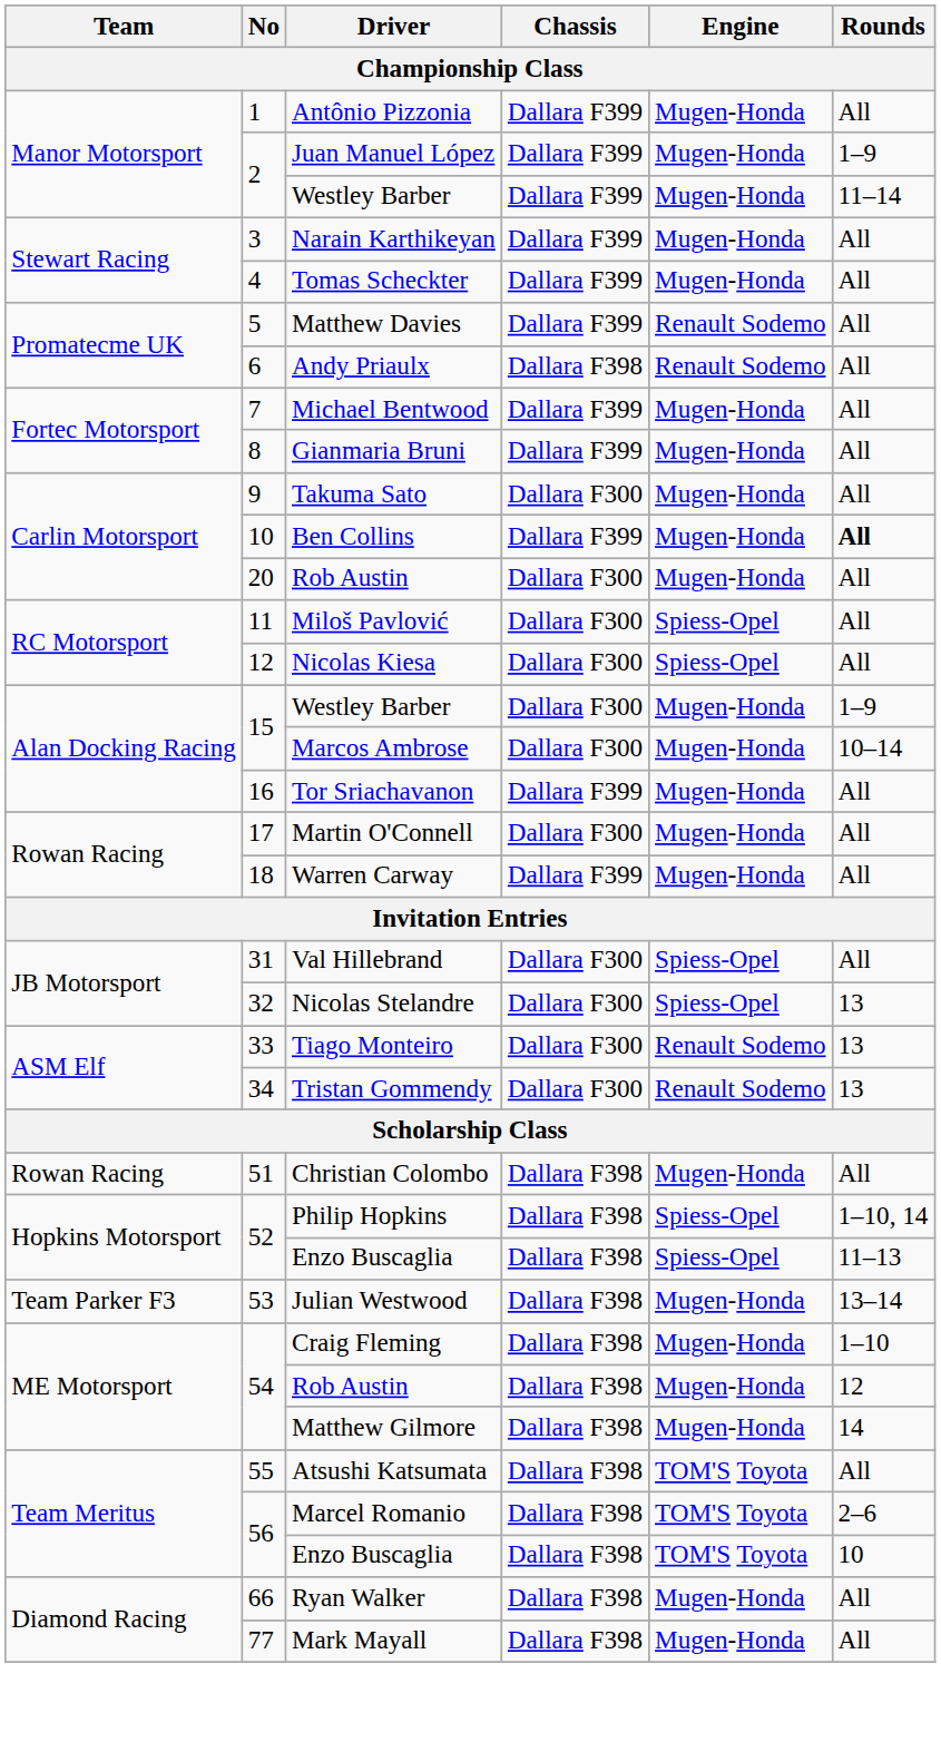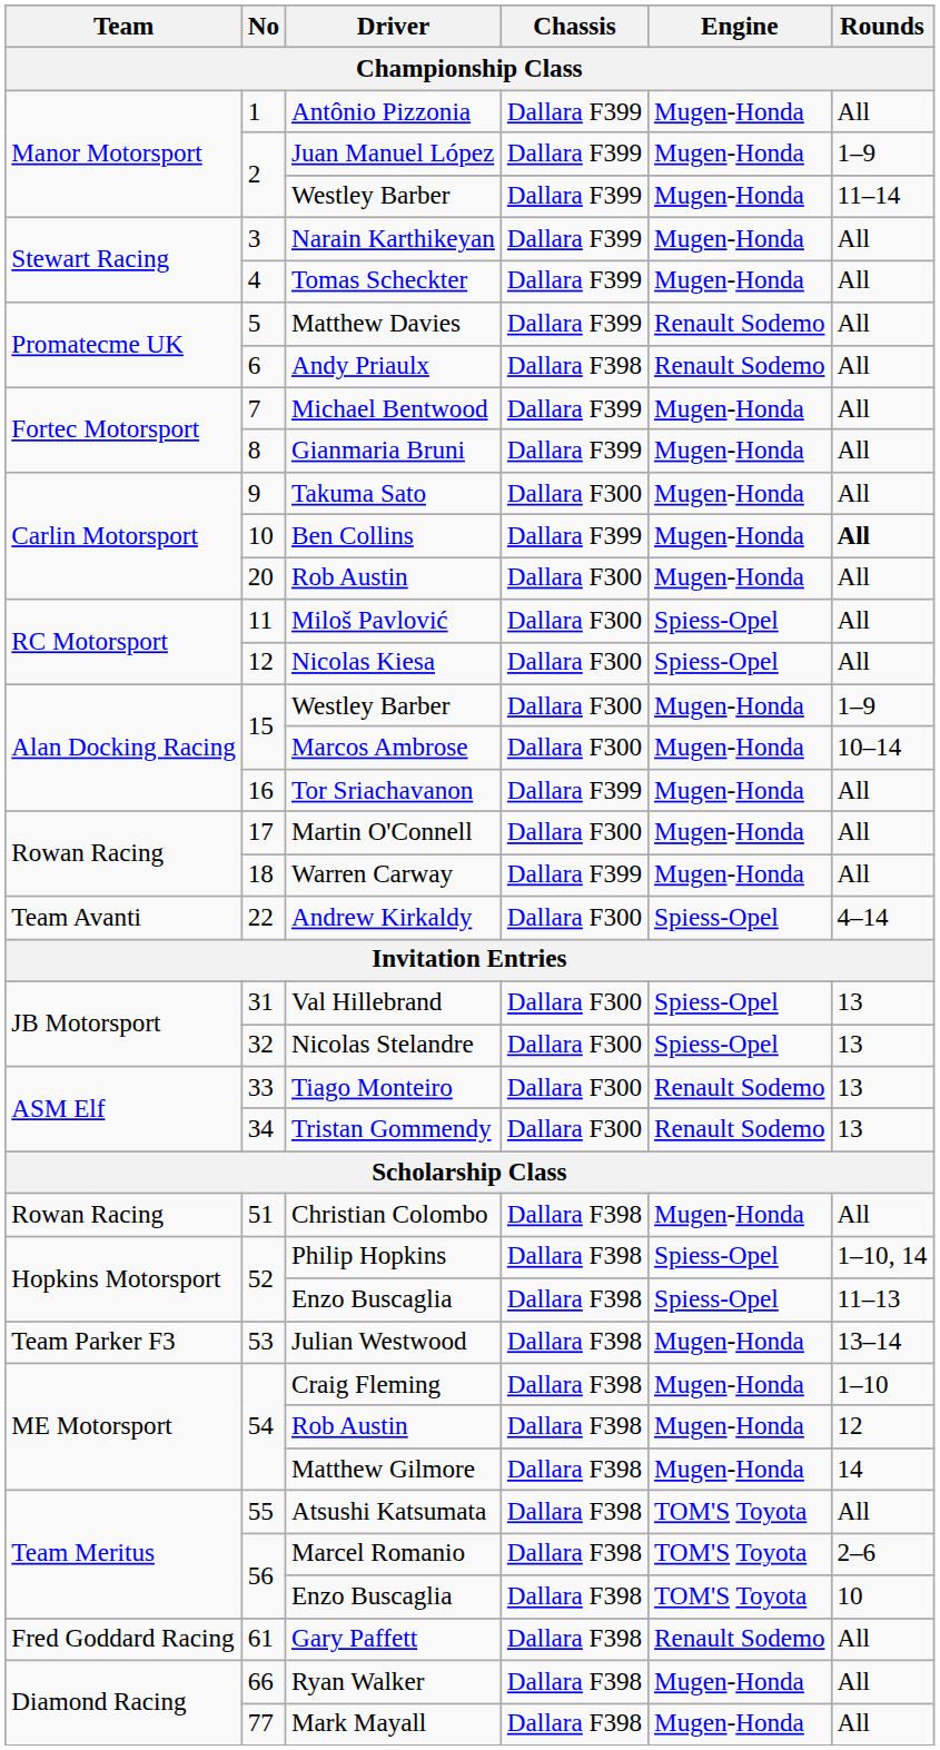 <table class="wikitable" style="font-size: 85%;">
 <tr>
 <th>Team</th>
 <th>No</th>
 <th>Driver</th>
 <th>Chassis</th>
 <th>Engine</th>
 <th>Rounds</th>
 </tr>
 <tr>
 <th colspan=6>Championship Class</th>
 </tr>
 <tr>
 <td rowspan=3> <a href='#'>Manor Motorsport</a></td>
 <td>1</td>
 <td> <a href='#'>Antônio Pizzonia</a></td>
 <td nowrap><a href='#'>Dallara</a> F399</td>
 <td><a href='#'>Mugen</a>-<a href='#'>Honda</a></td>
 <td>All</td>
 </tr>
 <tr>
 <td rowspan=2>2</td>
 <td nowrap> <a href='#'>Juan Manuel López</a></td>
 <td><a href='#'>Dallara</a> F399</td>
 <td><a href='#'>Mugen</a>-<a href='#'>Honda</a></td>
 <td>1–9</td>
 </tr>
 <tr>
 <td> Westley Barber</td>
 <td><a href='#'>Dallara</a> F399</td>
 <td><a href='#'>Mugen</a>-<a href='#'>Honda</a></td>
 <td>11–14</td>
 </tr>
 <tr>
 <td rowspan=2> <a href='#'>Stewart Racing</a></td>
 <td>3</td>
 <td> <a href='#'>Narain Karthikeyan</a></td>
 <td><a href='#'>Dallara</a> F399</td>
 <td><a href='#'>Mugen</a>-<a href='#'>Honda</a></td>
 <td>All</td>
 </tr>
 <tr>
 <td>4</td>
 <td> <a href='#'>Tomas Scheckter</a></td>
 <td><a href='#'>Dallara</a> F399</td>
 <td><a href='#'>Mugen</a>-<a href='#'>Honda</a></td>
 <td>All</td>
 </tr>
 <tr>
 <td rowspan=2> <a href='#'>Promatecme UK</a></td>
 <td>5</td>
 <td> Matthew Davies</td>
 <td><a href='#'>Dallara</a> F399</td>
 <td><a href='#'>Renault Sodemo</a></td>
 <td>All</td>
 </tr>
 <tr>
 <td>6</td>
 <td> <a href='#'>Andy Priaulx</a></td>
 <td><a href='#'>Dallara</a> F398</td>
 <td><a href='#'>Renault Sodemo</a></td>
 <td>All</td>
 </tr>
 <tr>
 <td rowspan=2> <a href='#'>Fortec Motorsport</a></td>
 <td>7</td>
 <td> <a href='#'>Michael Bentwood</a></td>
 <td><a href='#'>Dallara</a> F399</td>
 <td><a href='#'>Mugen</a>-<a href='#'>Honda</a></td>
 <td>All</td>
 </tr>
 <tr>
 <td>8</td>
 <td> <a href='#'>Gianmaria Bruni</a></td>
 <td><a href='#'>Dallara</a> F399</td>
 <td><a href='#'>Mugen</a>-<a href='#'>Honda</a></td>
 <td>All</td>
 </tr>
 <tr>
 <td rowspan=3> <a href='#'>Carlin Motorsport</a></td>
 <td>9</td>
 <td> <a href='#'>Takuma Sato</a></td>
 <td><a href='#'>Dallara</a> F300</td>
 <td><a href='#'>Mugen</a>-<a href='#'>Honda</a></td>
 <td>All</td>
 </tr>
 <tr>
 <td>10</td>
 <td> <a href='#'>Ben Collins</a></td>
 <td><a href='#'>Dallara</a> F399</td>
 <td><a href='#'>Mugen</a>-<a href='#'>Honda</a></td>
 <td><strong>All</strong></td>
 </tr>
 <tr>
 <td>20</td>
 <td> <a href='#'>Rob Austin</a></td>
 <td><a href='#'>Dallara</a> F300</td>
 <td><a href='#'>Mugen</a>-<a href='#'>Honda</a></td>
 <td>All</td>
 </tr>
 <tr>
 <td rowspan=2> <a href='#'>RC Motorsport</a></td>
 <td>11</td>
 <td> <a href='#'>Miloš Pavlović</a></td>
 <td><a href='#'>Dallara</a> F300</td>
 <td><a href='#'>Spiess-Opel</a></td>
 <td>All</td>
 </tr>
 <tr>
 <td>12</td>
 <td> <a href='#'>Nicolas Kiesa</a></td>
 <td><a href='#'>Dallara</a> F300</td>
 <td><a href='#'>Spiess-Opel</a></td>
 <td>All</td>
 </tr>
 <tr>
 <td rowspan=3> <a href='#'>Alan Docking Racing</a></td>
 <td rowspan=2>15</td>
 <td> Westley Barber</td>
 <td><a href='#'>Dallara</a> F300</td>
 <td><a href='#'>Mugen</a>-<a href='#'>Honda</a></td>
 <td>1–9</td>
 </tr>
 <tr>
 <td> <a href='#'>Marcos Ambrose</a></td>
 <td><a href='#'>Dallara</a> F300</td>
 <td><a href='#'>Mugen</a>-<a href='#'>Honda</a></td>
 <td>10–14</td>
 </tr>
 <tr>
 <td>16</td>
 <td> <a href='#'>Tor Sriachavanon</a></td>
 <td><a href='#'>Dallara</a> F399</td>
 <td><a href='#'>Mugen</a>-<a href='#'>Honda</a></td>
 <td>All</td>
 </tr>
 <tr>
 <td rowspan=2> Rowan Racing</td>
 <td>17</td>
 <td> Martin O'Connell</td>
 <td><a href='#'>Dallara</a> F300</td>
 <td><a href='#'>Mugen</a>-<a href='#'>Honda</a></td>
 <td>All</td>
 </tr>
 <tr>
 <td>18</td>
 <td> Warren Carway</td>
 <td><a href='#'>Dallara</a> F399</td>
 <td><a href='#'>Mugen</a>-<a href='#'>Honda</a></td>
 <td>All</td>
 </tr>
 <tr>
+<td> Team Avanti</td>
+<td>22</td>
+<td> <a href='#'>Andrew Kirkaldy</a></td>
+<td><a href='#'>Dallara</a> F300</td>
+<td><a href='#'>Spiess-Opel</a></td>
+<td>4–14</td>
+</tr>
+<tr>
 <th colspan=6>Invitation Entries</th>
 </tr>
 <tr>
 <td rowspan=2> JB Motorsport</td>
 <td>31</td>
 <td> Val Hillebrand</td>
 <td><a href='#'>Dallara</a> F300</td>
 <td><a href='#'>Spiess-Opel</a></td>
-<td>All</td>
+<td>13</td>
 </tr>
 <tr>
 <td>32</td>
 <td> Nicolas Stelandre</td>
 <td><a href='#'>Dallara</a> F300</td>
 <td><a href='#'>Spiess-Opel</a></td>
 <td>13</td>
 </tr>
 <tr>
 <td rowspan=2> <a href='#'>ASM Elf</a></td>
 <td>33</td>
 <td> <a href='#'>Tiago Monteiro</a></td>
 <td><a href='#'>Dallara</a> F300</td>
 <td><a href='#'>Renault Sodemo</a></td>
 <td>13</td>
 </tr>
 <tr>
 <td>34</td>
 <td> <a href='#'>Tristan Gommendy</a></td>
 <td><a href='#'>Dallara</a> F300</td>
 <td><a href='#'>Renault Sodemo</a></td>
 <td>13</td>
 </tr>
 <tr>
 <th colspan=6>Scholarship Class</th>
 </tr>
 <tr>
 <td> Rowan Racing</td>
 <td>51</td>
 <td> Christian Colombo</td>
 <td><a href='#'>Dallara</a> F398</td>
 <td><a href='#'>Mugen</a>-<a href='#'>Honda</a></td>
 <td>All</td>
 </tr>
 <tr>
 <td rowspan=2> Hopkins Motorsport</td>
 <td rowspan=2>52</td>
 <td> Philip Hopkins</td>
 <td><a href='#'>Dallara</a> F398</td>
 <td><a href='#'>Spiess-Opel</a></td>
 <td>1–10, 14</td>
 </tr>
 <tr>
 <td> Enzo Buscaglia</td>
 <td><a href='#'>Dallara</a> F398</td>
 <td><a href='#'>Spiess-Opel</a></td>
 <td>11–13</td>
 </tr>
 <tr>
 <td> Team Parker F3</td>
 <td>53</td>
 <td> Julian Westwood</td>
 <td><a href='#'>Dallara</a> F398</td>
 <td><a href='#'>Mugen</a>-<a href='#'>Honda</a></td>
 <td>13–14</td>
 </tr>
 <tr>
 <td rowspan=3> ME Motorsport</td>
 <td rowspan=3>54</td>
 <td> Craig Fleming</td>
 <td><a href='#'>Dallara</a> F398</td>
 <td><a href='#'>Mugen</a>-<a href='#'>Honda</a></td>
 <td>1–10</td>
 </tr>
 <tr>
 <td> <a href='#'>Rob Austin</a></td>
 <td><a href='#'>Dallara</a> F398</td>
 <td><a href='#'>Mugen</a>-<a href='#'>Honda</a></td>
 <td>12</td>
 </tr>
 <tr>
 <td> Matthew Gilmore</td>
 <td><a href='#'>Dallara</a> F398</td>
 <td><a href='#'>Mugen</a>-<a href='#'>Honda</a></td>
 <td>14</td>
 </tr>
 <tr>
 <td rowspan=3> <a href='#'>Team Meritus</a></td>
 <td>55</td>
 <td> Atsushi Katsumata</td>
 <td><a href='#'>Dallara</a> F398</td>
 <td><a href='#'>TOM'S</a> <a href='#'>Toyota</a></td>
 <td>All</td>
 </tr>
 <tr>
 <td rowspan=2>56</td>
 <td> Marcel Romanio</td>
 <td><a href='#'>Dallara</a> F398</td>
 <td><a href='#'>TOM'S</a> <a href='#'>Toyota</a></td>
 <td>2–6</td>
 </tr>
 <tr>
 <td> Enzo Buscaglia</td>
 <td><a href='#'>Dallara</a> F398</td>
 <td><a href='#'>TOM'S</a> <a href='#'>Toyota</a></td>
 <td>10</td>
 </tr>
 <tr>
+<td nowrap> Fred Goddard Racing</td>
+<td>61</td>
+<td> <a href='#'>Gary Paffett</a></td>
+<td><a href='#'>Dallara</a> F398</td>
+<td><a href='#'>Renault Sodemo</a></td>
+<td>All</td>
+</tr>
+<tr>
 <td rowspan=2> Diamond Racing</td>
 <td>66</td>
 <td> Ryan Walker</td>
 <td><a href='#'>Dallara</a> F398</td>
 <td><a href='#'>Mugen</a>-<a href='#'>Honda</a></td>
 <td>All</td>
 </tr>
 <tr>
 <td>77</td>
 <td> Mark Mayall</td>
 <td><a href='#'>Dallara</a> F398</td>
 <td><a href='#'>Mugen</a>-<a href='#'>Honda</a></td>
 <td>All</td>
 </tr>
 <tr>
 </tr>
 </table>
